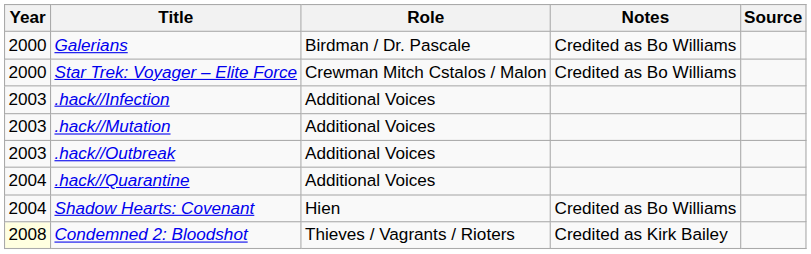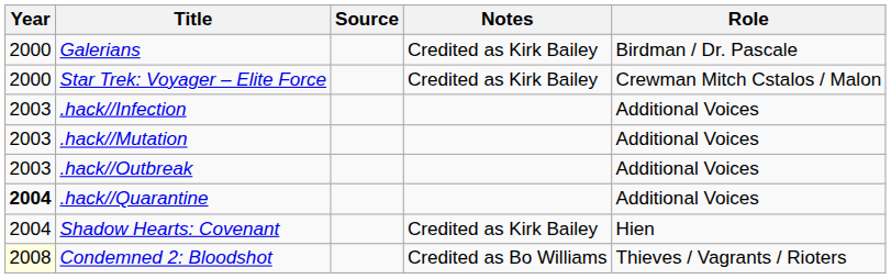 <table class="wikitable sortable">
 <tr>
 <th>Year</th>
 <th>Title</th>
+<th class="unsortable">Source</th>
+<th class="unsortable">Notes</th>
 <th>Role</th>
-<th class="unsortable">Notes</th>
-<th class="unsortable">Source</th>
 </tr>
 <tr>
 <td>2000</td>
 <td><em><a href='#'>Galerians</a></em></td>
+<td></td>
+<td>Credited as Kirk Bailey</td>
 <td>Birdman / Dr. Pascale</td>
-<td>Credited as Bo Williams</td>
-<td></td>
 </tr>
 <tr>
 <td>2000</td>
 <td><em><a href='#'>Star Trek: Voyager – Elite Force</a></em></td>
+<td></td>
+<td>Credited as Kirk Bailey</td>
 <td>Crewman Mitch Cstalos / Malon</td>
-<td>Credited as Bo Williams</td>
-<td></td>
 </tr>
 <tr>
 <td>2003</td>
 <td><em><a href='#'>.hack//Infection</a></em></td>
-<td>Additional Voices</td>
 <td></td>
 <td></td>
+<td>Additional Voices</td>
 </tr>
 <tr>
 <td>2003</td>
 <td><em><a href='#'>.hack//Mutation</a></em></td>
-<td>Additional Voices</td>
 <td></td>
 <td></td>
+<td>Additional Voices</td>
 </tr>
 <tr>
 <td>2003</td>
 <td><em><a href='#'>.hack//Outbreak</a></em></td>
-<td>Additional Voices</td>
 <td></td>
 <td></td>
+<td>Additional Voices</td>
 </tr>
 <tr>
-<td>2004</td>
+<td><strong>2004</strong></td>
 <td><em><a href='#'>.hack//Quarantine</a></em></td>
-<td>Additional Voices</td>
 <td></td>
 <td></td>
+<td>Additional Voices</td>
 </tr>
 <tr>
 <td>2004</td>
 <td><em><a href='#'>Shadow Hearts: Covenant</a></em></td>
+<td></td>
+<td>Credited as Kirk Bailey</td>
 <td>Hien</td>
-<td>Credited as Bo Williams</td>
-<td></td>
 </tr>
 <tr>
 <td style="background: lightyellow;">2008</td>
 <td><em><a href='#'>Condemned 2: Bloodshot</a></em></td>
+<td></td>
+<td>Credited as Bo Williams</td>
 <td>Thieves / Vagrants / Rioters</td>
-<td>Credited as Kirk Bailey</td>
-<td></td>
 </tr>
 </table>
